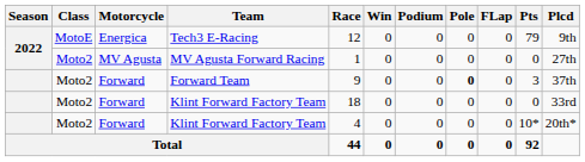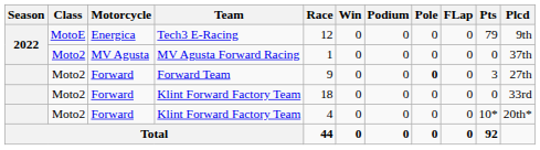 <table class="wikitable" style="text-align:right;">
 <tr>
 <th>Season</th>
 <th>Class</th>
 <th>Motorcycle</th>
 <th>Team</th>
 <th>Race</th>
 <th>Win</th>
 <th>Podium</th>
 <th>Pole</th>
 <th>FLap</th>
 <th>Pts</th>
 <th>Plcd</th>
 </tr>
 <tr>
 <th rowspan="2">2022</th>
 <td><a href='#'>MotoE</a></td>
 <td style="text-align:left;"><a href='#'>Energica</a></td>
 <td style="text-align:left;"><a href='#'>Tech3 E-Racing</a></td>
 <td>12</td>
 <td>0</td>
 <td>0</td>
 <td>0</td>
 <td>0</td>
 <td>79</td>
 <td>9th</td>
 </tr>
 <tr>
 <td><a href='#'>Moto2</a></td>
 <td style="text-align:left;"><a href='#'>MV Agusta</a></td>
 <td style="text-align:left;"><a href='#'>MV Agusta Forward Racing</a></td>
 <td>1</td>
 <td>0</td>
 <td>0</td>
 <td>0</td>
 <td>0</td>
 <td>0</td>
-<td>27th</td>
+<td>37th</td>
 </tr>
 <tr>
 <th></th>
 <td>Moto2</td>
 <td style="text-align:left;"><a href='#'>Forward</a></td>
 <td style="text-align:left;"><a href='#'>Forward Team</a></td>
 <td>9</td>
 <td>0</td>
 <td>0</td>
 <td><strong>0</strong></td>
 <td>0</td>
 <td>3</td>
-<td>37th</td>
+<td>27th</td>
 </tr>
 <tr>
 <th></th>
 <td>Moto2</td>
 <td style="text-align:left;"><a href='#'>Forward</a></td>
 <td style="text-align:left;"><a href='#'>Klint Forward Factory Team</a></td>
 <td>18</td>
 <td>0</td>
 <td>0</td>
 <td>0</td>
 <td>0</td>
 <td>0</td>
 <td>33rd</td>
 </tr>
 <tr>
 <th></th>
 <td>Moto2</td>
 <td style="text-align:left;"><a href='#'>Forward</a></td>
 <td style="text-align:left;"><a href='#'>Klint Forward Factory Team</a></td>
 <td>4</td>
 <td>0</td>
 <td>0</td>
 <td>0</td>
 <td>0</td>
 <td>10*</td>
 <td>20th*</td>
 </tr>
 <tr>
 <th colspan="4">Total</th>
 <td><strong>44</strong></td>
 <td><strong>0</strong></td>
 <td><strong>0</strong></td>
 <td><strong>0</strong></td>
 <td><strong>0</strong></td>
 <td><strong>92</strong></td>
 <td></td>
 </tr>
 </table>
